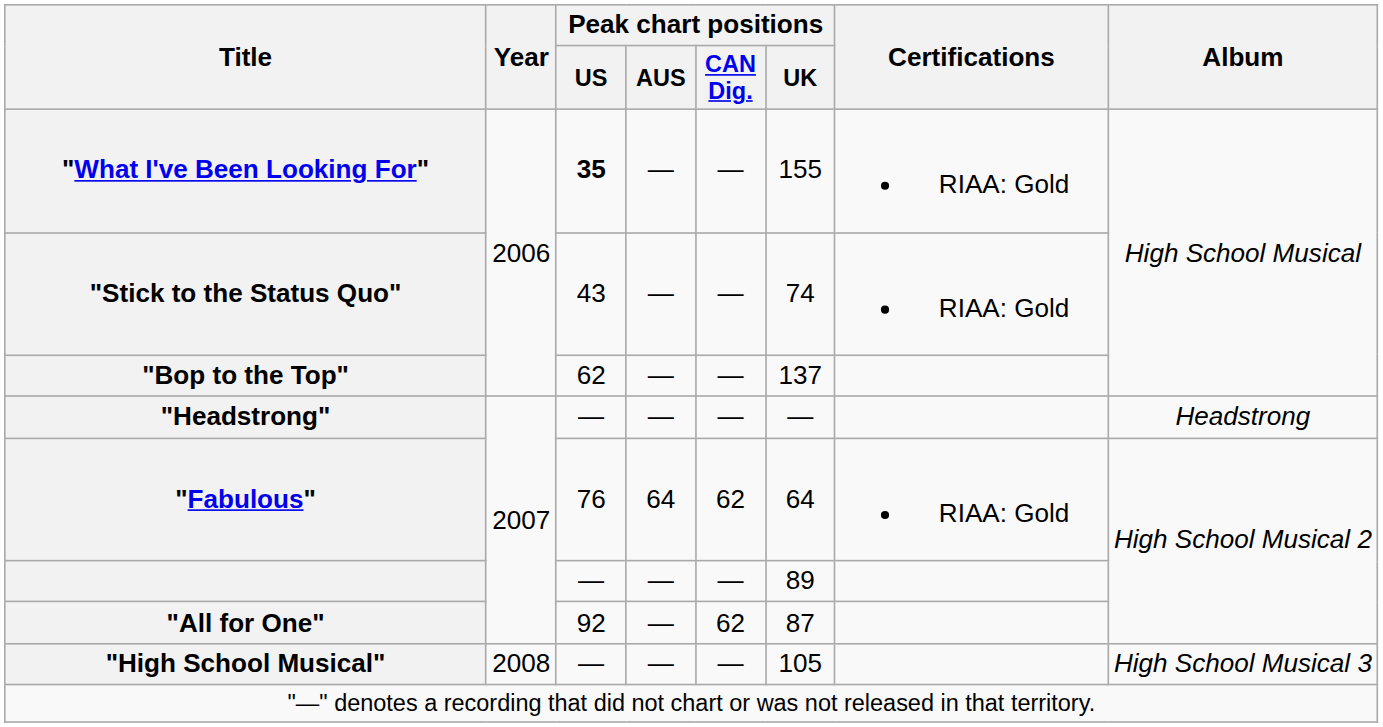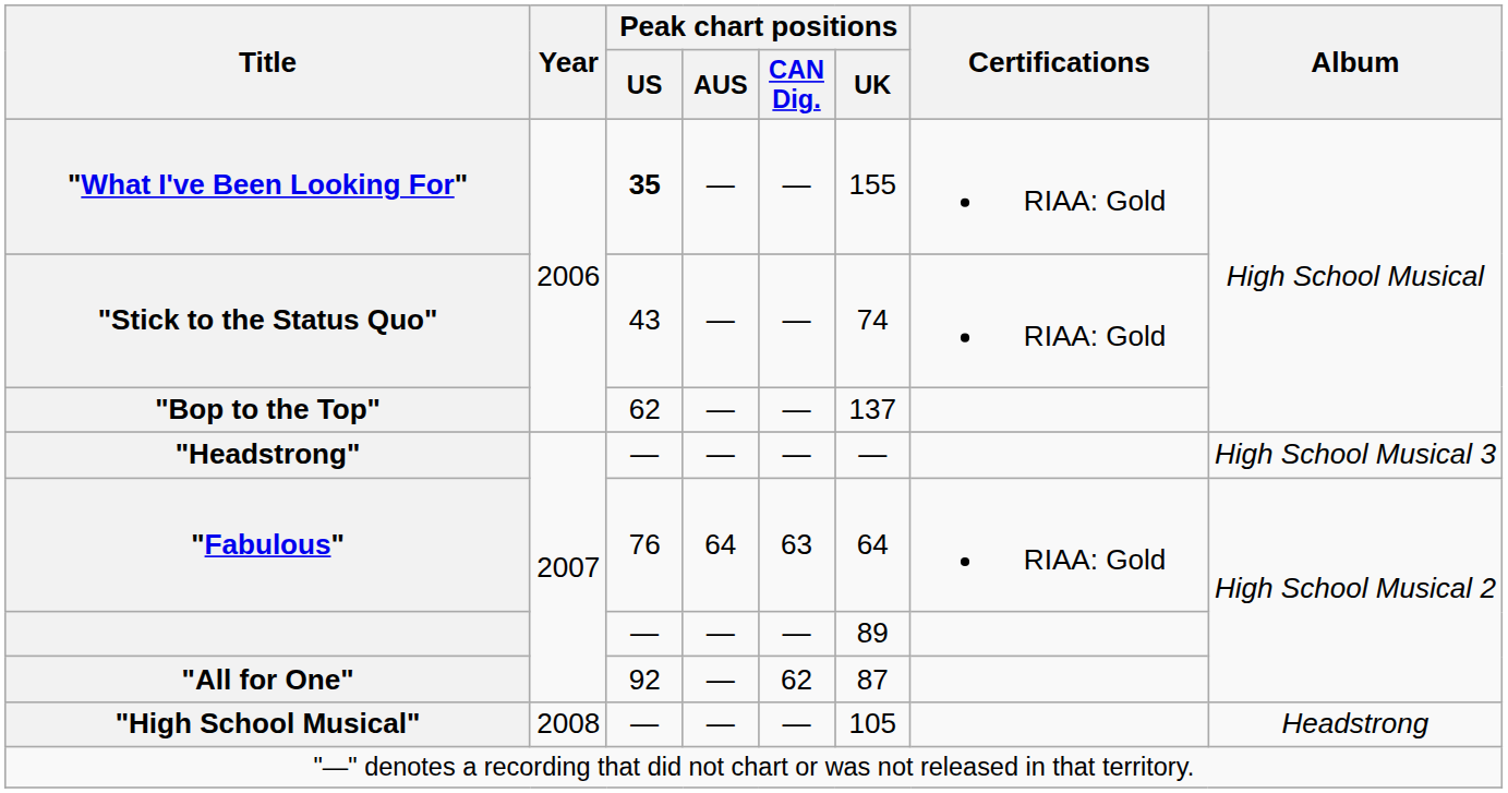 <table class="wikitable plainrowheaders" style="text-align:center;" border="1">
 <tr>
 <th scope="col" rowspan="2" style="width:18em;">Title</th>
 <th scope="col" rowspan="2">Year</th>
 <th scope="col" colspan="4">Peak chart positions</th>
 <th scope="col" rowspan="2" style="width:10em;">Certifications</th>
 <th scope="col" rowspan="2">Album</th>
 </tr>
 <tr>
 <th scope="col" style="width:2.5em;font-size:90%;">US<br></th>
 <th scope="col" style="width:2.5em;font-size:90%;">AUS<br></th>
 <th scope="col" style="width:2.5em;font-size:90%;"><a href='#'>CAN<br>Dig.</a><br></th>
 <th scope="col" style="width:2.5em;font-size:90%;">UK<br></th>
 </tr>
 <tr>
 <th scope="row">"<a href='#'>What I've Been Looking For</a>"<br></th>
 <td rowspan="3">2006</td>
 <td><strong>35</strong></td>
 <td>—</td>
 <td>—</td>
 <td>155</td>
 <td><br><ul><li>RIAA: Gold</li></ul></td>
 <td rowspan="3"><em>High School Musical</em></td>
 </tr>
 <tr>
 <th scope="row">"Stick to the Status Quo"<br></th>
 <td>43</td>
 <td>—</td>
 <td>—</td>
 <td>74</td>
 <td><br><ul><li>RIAA: Gold</li></ul></td>
 </tr>
 <tr>
 <th scope="row">"Bop to the Top"<br></th>
 <td>62</td>
 <td>—</td>
 <td>—</td>
 <td>137</td>
 <td></td>
 </tr>
 <tr>
 <th scope="row">"Headstrong"</th>
 <td rowspan=4>2007</td>
 <td>—</td>
 <td>—</td>
 <td>—</td>
 <td>—</td>
 <td></td>
-<td><em>Headstrong</em></td>
+<td><em>High School Musical 3</em></td>
 </tr>
 <tr>
 <th scope="row">"<a href='#'>Fabulous</a>" <br></th>
 <td>76</td>
 <td>64</td>
-<td>62</td>
+<td>63</td>
 <td>64</td>
 <td><br><ul><li>RIAA: Gold</li></ul></td>
 <td rowspan="3"><em>High School Musical 2</em></td>
 </tr>
 <tr>
 <th scope="row"><br></th>
 <td>—</td>
 <td>—</td>
 <td>—</td>
 <td>89</td>
 <td></td>
 </tr>
 <tr>
 <th scope="row">"All for One"<br></th>
 <td>92</td>
 <td>—</td>
 <td>62</td>
 <td>87</td>
 <td></td>
 </tr>
 <tr>
 <th scope="row">"High School Musical"<br></th>
 <td>2008</td>
 <td>—</td>
 <td>—</td>
 <td>—</td>
 <td>105</td>
 <td></td>
-<td><em>High School Musical 3</em></td>
+<td><em>Headstrong</em></td>
 </tr>
 <tr>
 <td colspan="8" style="font-size:90%">"—" denotes a recording that did not chart or was not released in that territory.</td>
 </tr>
 </table>
